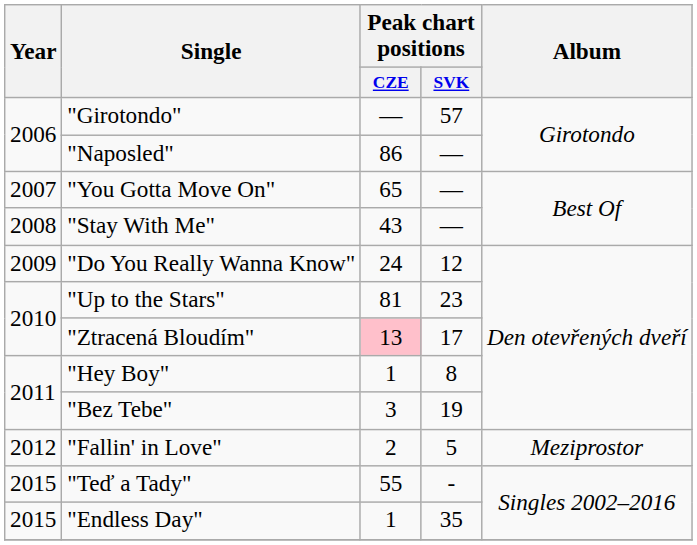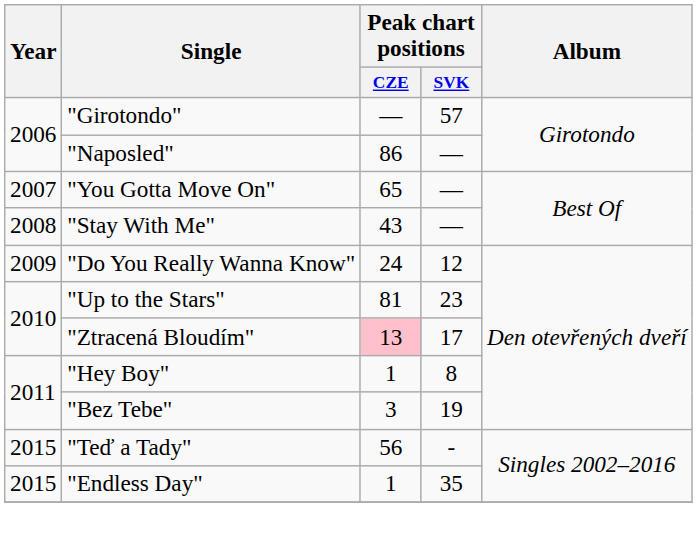 <table class="wikitable" style="text-align:center;">
 <tr>
 <th rowspan="2">Year</th>
 <th rowspan="2">Single</th>
 <th colspan="2">Peak chart positions</th>
 <th rowspan="2">Album</th>
 </tr>
 <tr style="font-size:normal;">
 <th style="width:3em;font-size:75%;"><a href='#'>CZE</a><br></th>
 <th style="width:3em;font-size:75%;"><a href='#'>SVK</a><br></th>
 </tr>
 <tr>
 <td style="text-align:left;" rowspan="2">2006</td>
 <td align="left">"Girotondo"</td>
 <td>—</td>
 <td>57</td>
 <td rowspan="2"><em>Girotondo</em></td>
 </tr>
 <tr>
 <td align="left">"Naposled"</td>
 <td>86</td>
 <td>—</td>
 </tr>
 <tr>
 <td style="text-align:left;" rowspan="1">2007</td>
 <td align="left">"You Gotta Move On"</td>
 <td>65</td>
 <td>—</td>
 <td rowspan="2"><em>Best Of</em></td>
 </tr>
 <tr>
 <td>2008</td>
 <td align="left">"Stay With Me"</td>
 <td>43</td>
 <td>—</td>
 </tr>
 <tr>
 <td>2009</td>
 <td align="left">"Do You Really Wanna Know"</td>
 <td>24</td>
 <td>12</td>
 <td rowspan="5"><em>Den otevřených dveří</em></td>
 </tr>
 <tr>
 <td style="text-align:left;" rowspan="2">2010</td>
 <td align="left">"Up to the Stars"</td>
 <td>81</td>
 <td>23</td>
 </tr>
 <tr>
 <td align="left">"Ztracená Bloudím"</td>
 <td style="background: pink;">13</td>
 <td>17</td>
 </tr>
 <tr>
 <td style="text-align:left;" rowspan="2">2011</td>
 <td align="left">"Hey Boy"</td>
 <td>1</td>
 <td>8</td>
 </tr>
 <tr>
 <td align="left">"Bez Tebe"</td>
 <td>3</td>
 <td>19</td>
 </tr>
 <tr>
-<td style="text-align:left;">2012</td>
-<td align="left">"Fallin' in Love"</td>
-<td>2</td>
-<td>5</td>
-<td rowspan="1"><em>Meziprostor</em></td>
-</tr>
-<tr>
 <td style="text-align:left;">2015</td>
 <td align="left">"Teď a Tady"</td>
-<td>55</td>
+<td>56</td>
 <td>-</td>
 <td rowspan="2"><em>Singles 2002–2016</em></td>
 </tr>
 <tr>
 <td style="text-align:left;">2015</td>
 <td align="left">"Endless Day"</td>
 <td>1</td>
 <td>35</td>
 </tr>
 <tr>
 </tr>
 </table>
